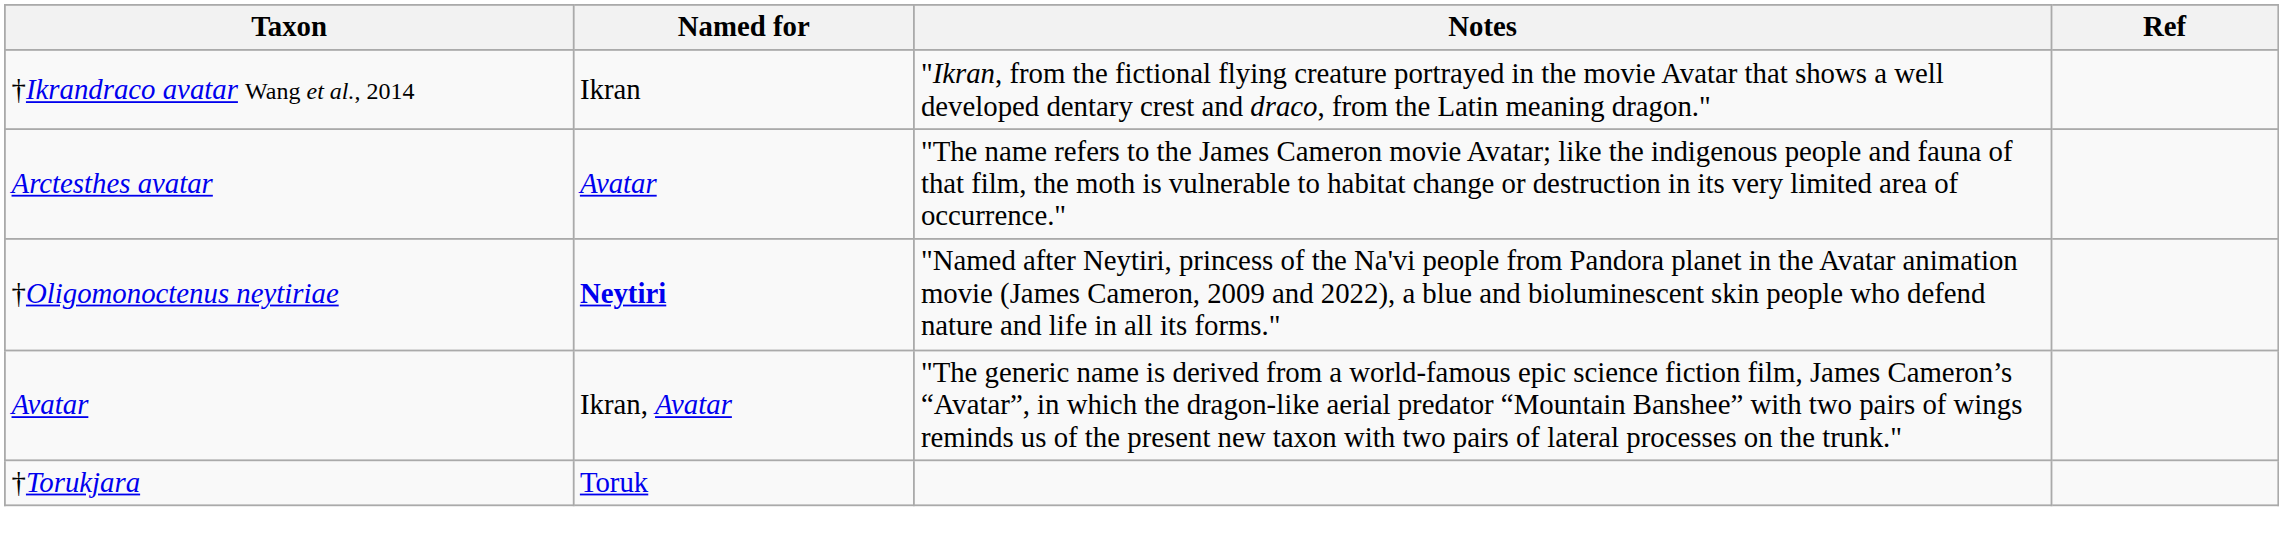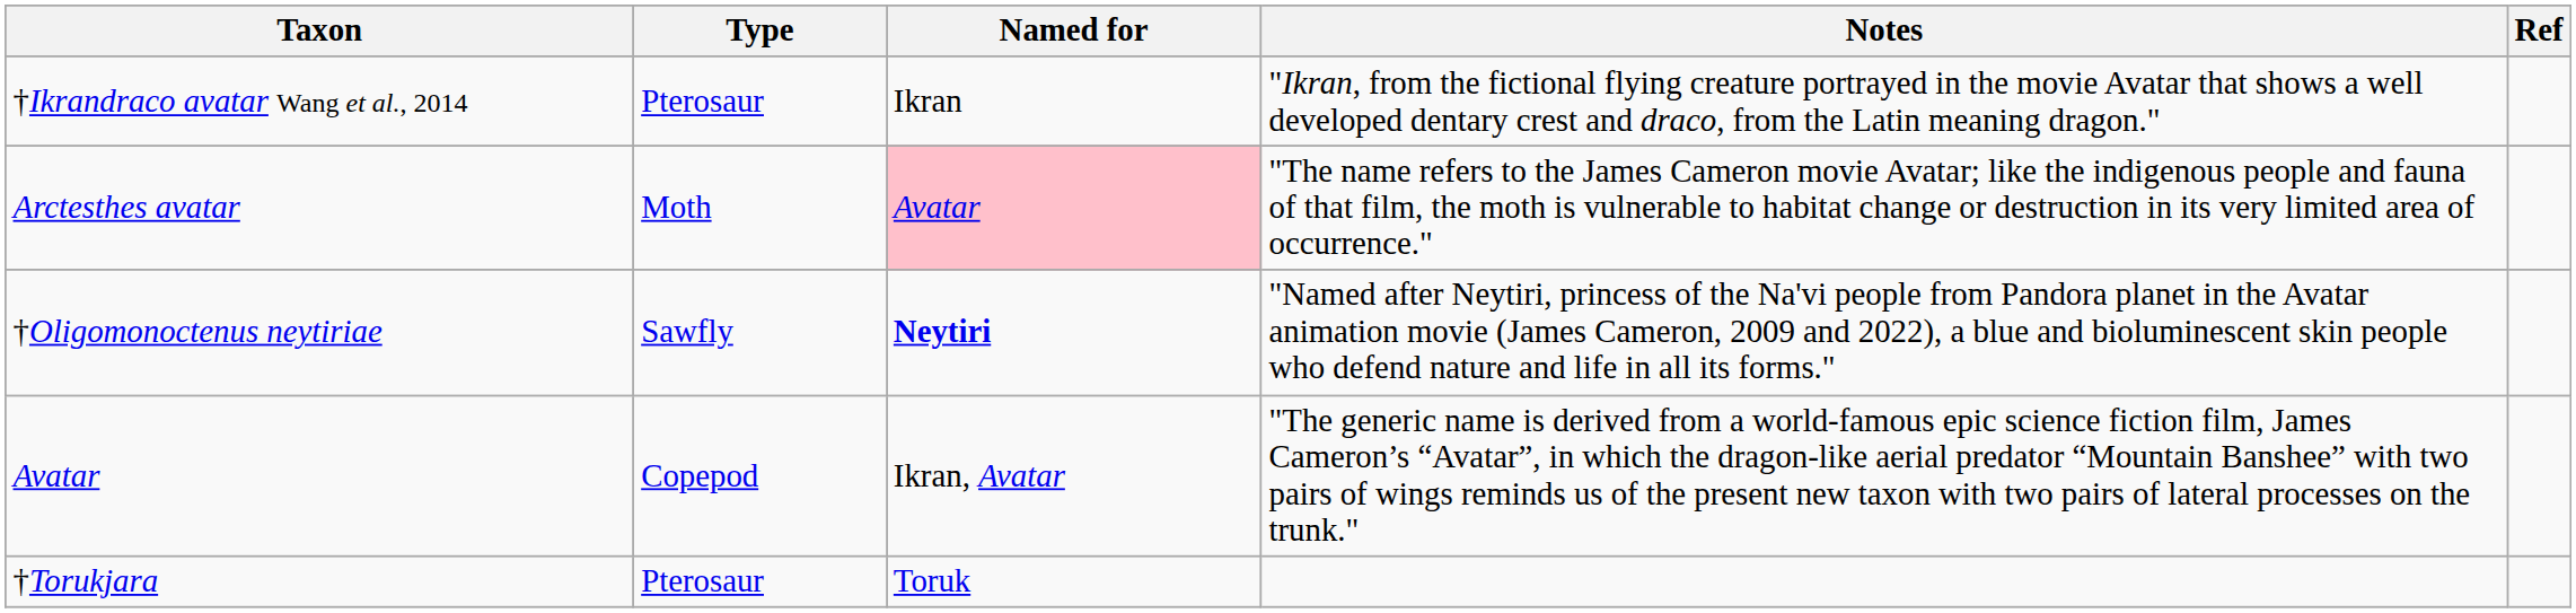 <table class="wikitable sortable" width="100%">
 <tr>
 <th style="width:25%;">Taxon</th>
+<th style="width:10%;">Type</th>
 <th style="width:15%;">Named for</th>
 <th style="width:50%;">Notes</th>
 <th class="unsortable">Ref</th>
 </tr>
 <tr>
 <td>†<em><a href='#'>Ikrandraco avatar</a></em> <small>Wang <em>et al.</em>, 2014</small></td>
+<td><a href='#'>Pterosaur</a></td>
 <td>Ikran</td>
 <td>"<em>Ikran</em>, from the fictional flying creature portrayed in the movie Avatar that shows a well developed dentary crest and <em>draco</em>, from the Latin meaning dragon."</td>
 <td></td>
 </tr>
 <tr>
 <td><em><a href='#'>Arctesthes avatar</a></em> </td>
-<td><em><a href='#'>Avatar</a></em></td>
+<td><a href='#'>Moth</a></td>
+<td style="background: pink;"><em><a href='#'>Avatar</a></em></td>
 <td>"The name refers to the James Cameron movie Avatar; like the indigenous people and fauna of that film, the moth is vulnerable to habitat change or destruction in its very limited area of occurrence."</td>
 <td></td>
 </tr>
 <tr>
 <td>†<em><a href='#'>Oligomonoctenus neytiriae</a></em> </td>
+<td><a href='#'>Sawfly</a></td>
 <td><strong><a href='#'>Neytiri</a></strong></td>
 <td>"Named after Neytiri, princess of the Na'vi people from Pandora planet in the Avatar animation movie (James Cameron, 2009 and 2022), a blue and bioluminescent skin people who defend nature and life in all its forms."</td>
 <td></td>
 </tr>
 <tr>
 <td><em><a href='#'>Avatar</a></em> </td>
+<td><a href='#'>Copepod</a></td>
 <td>Ikran, <em><a href='#'>Avatar</a></em></td>
 <td>"The generic name is derived from a world-famous epic science fiction film, James Cameron’s “Avatar”, in which the dragon-like aerial predator “Mountain Banshee” with two pairs of wings reminds us of the present new taxon with two pairs of lateral processes on the trunk."</td>
 <td></td>
 </tr>
 <tr>
 <td>†<em><a href='#'>Torukjara</a></em> </td>
+<td><a href='#'>Pterosaur</a></td>
 <td><a href='#'>Toruk</a></td>
 <td></td>
 <td></td>
 </tr>
 </table>
